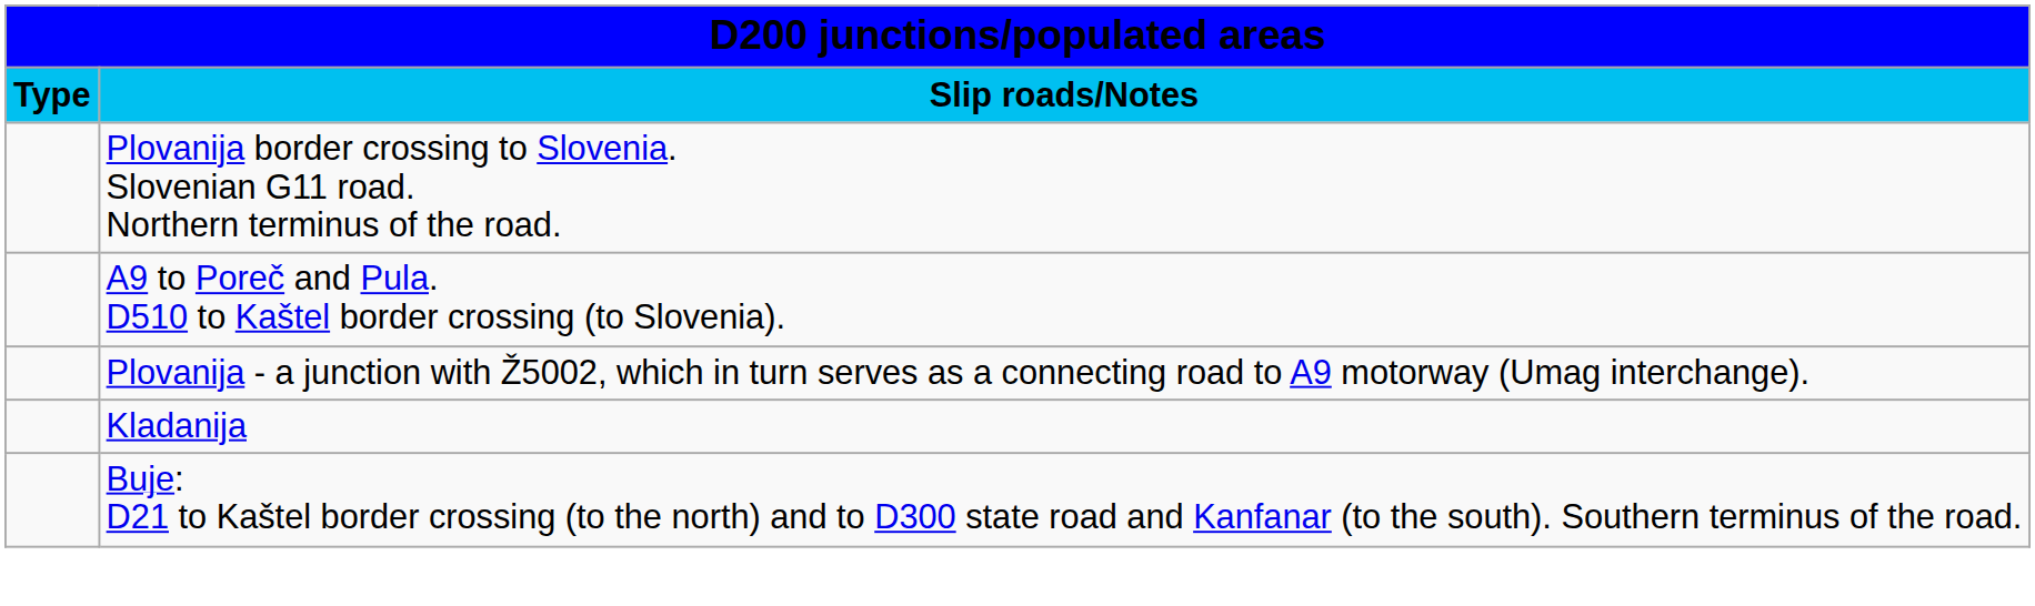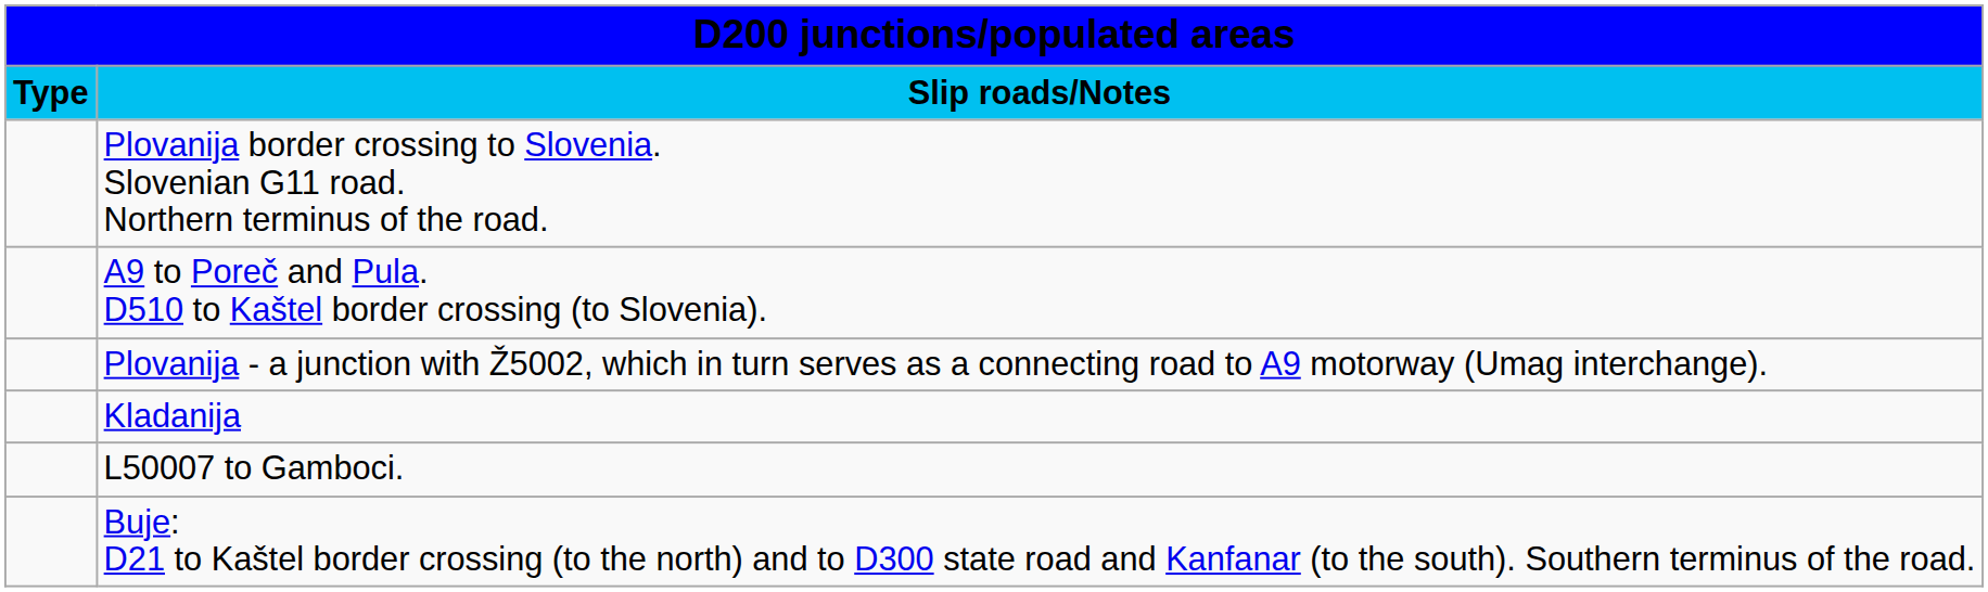 <table class="wikitable">
 <tr>
 <td colspan=2 bgcolor=blue align=center style=margin-top:15><span><big><strong>D200 junctions/populated areas</strong></big></span></td>
 </tr>
 <tr>
 <td align=center bgcolor=00c0f0><strong>Type</strong></td>
 <td align=center bgcolor=00c0f0><strong>Slip roads/Notes</strong></td>
 </tr>
 <tr>
 <td></td>
 <td><a href='#'>Plovanija</a> border crossing to <a href='#'>Slovenia</a>.<br> Slovenian G11 road.<br>Northern terminus of the road.</td>
 </tr>
 <tr>
 <td></td>
 <td> <a href='#'>A9</a> to <a href='#'>Poreč</a> and <a href='#'>Pula</a>.<br> <a href='#'>D510</a> to <a href='#'>Kaštel</a> border crossing (to Slovenia).</td>
 </tr>
 <tr>
 <td></td>
 <td><a href='#'>Plovanija</a> - a junction with Ž5002, which in turn serves as a connecting road to <a href='#'>A9</a> motorway (Umag interchange).</td>
 </tr>
 <tr>
 <td></td>
 <td><a href='#'>Kladanija</a></td>
 </tr>
 <tr>
 <td></td>
+<td>L50007 to Gamboci.</td>
+</tr>
+<tr>
+<td></td>
 <td><a href='#'>Buje</a>:<br> <a href='#'>D21</a> to Kaštel border crossing (to the north) and to <a href='#'>D300</a> state road and <a href='#'>Kanfanar</a> (to the south). Southern terminus of the road.</td>
 </tr>
 </table>
